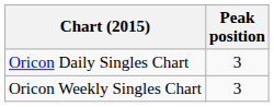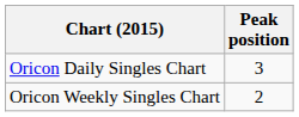 <table class="wikitable sortable" border="1">
 <tr>
 <th>Chart (2015)</th>
 <th>Peak<br>position</th>
 </tr>
 <tr>
 <td><a href='#'>Oricon</a> Daily Singles Chart</td>
 <td style="text-align:center;">3</td>
 </tr>
 <tr>
 <td>Oricon Weekly Singles Chart</td>
-<td style="text-align:center;">3</td>
+<td style="text-align:center;">2</td>
 </tr>
 </table>
